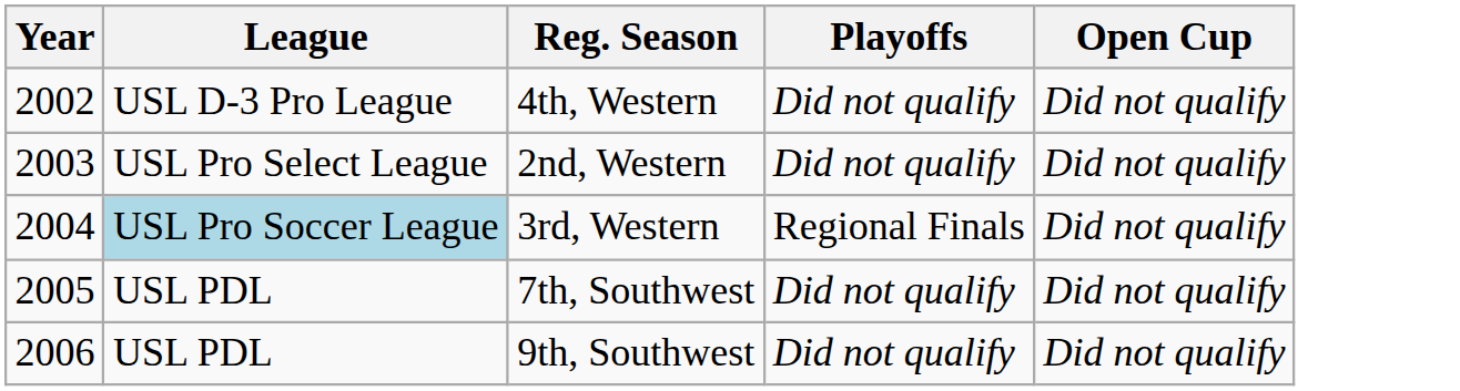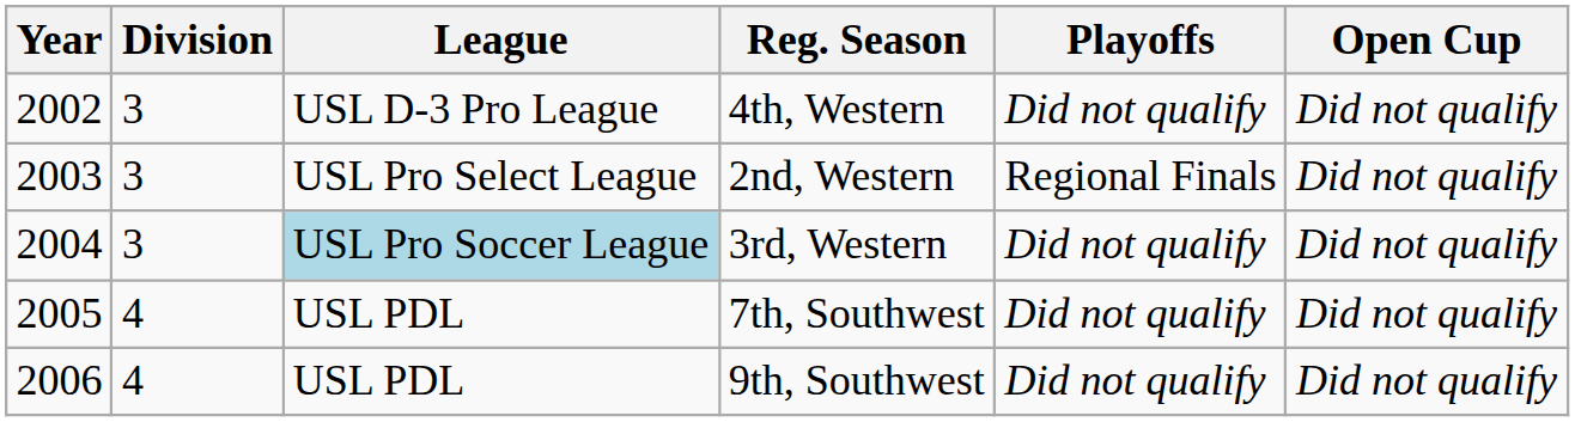 <table class="wikitable">
 <tr>
 <th>Year</th>
+<th>Division</th>
 <th>League</th>
 <th>Reg. Season</th>
 <th>Playoffs</th>
 <th>Open Cup</th>
 </tr>
 <tr>
 <td>2002</td>
+<td>3</td>
 <td>USL D-3 Pro League</td>
 <td>4th, Western</td>
 <td><em>Did not qualify</em></td>
 <td><em>Did not qualify</em></td>
 </tr>
 <tr>
 <td>2003</td>
+<td>3</td>
 <td>USL Pro Select League</td>
 <td>2nd, Western</td>
+<td>Regional Finals</td>
+<td><em>Did not qualify</em></td>
+</tr>
+<tr>
+<td>2004</td>
+<td>3</td>
+<td style="background: lightblue;">USL Pro Soccer League</td>
+<td>3rd, Western</td>
 <td><em>Did not qualify</em></td>
 <td><em>Did not qualify</em></td>
 </tr>
 <tr>
-<td>2004</td>
-<td style="background: lightblue;">USL Pro Soccer League</td>
-<td>3rd, Western</td>
-<td>Regional Finals</td>
-<td><em>Did not qualify</em></td>
-</tr>
-<tr>
 <td>2005</td>
+<td>4</td>
 <td>USL PDL</td>
 <td>7th, Southwest</td>
 <td><em>Did not qualify</em></td>
 <td><em>Did not qualify</em></td>
 </tr>
 <tr>
 <td>2006</td>
+<td>4</td>
 <td>USL PDL</td>
 <td>9th, Southwest</td>
 <td><em>Did not qualify</em></td>
 <td><em>Did not qualify</em></td>
 </tr>
 </table>
